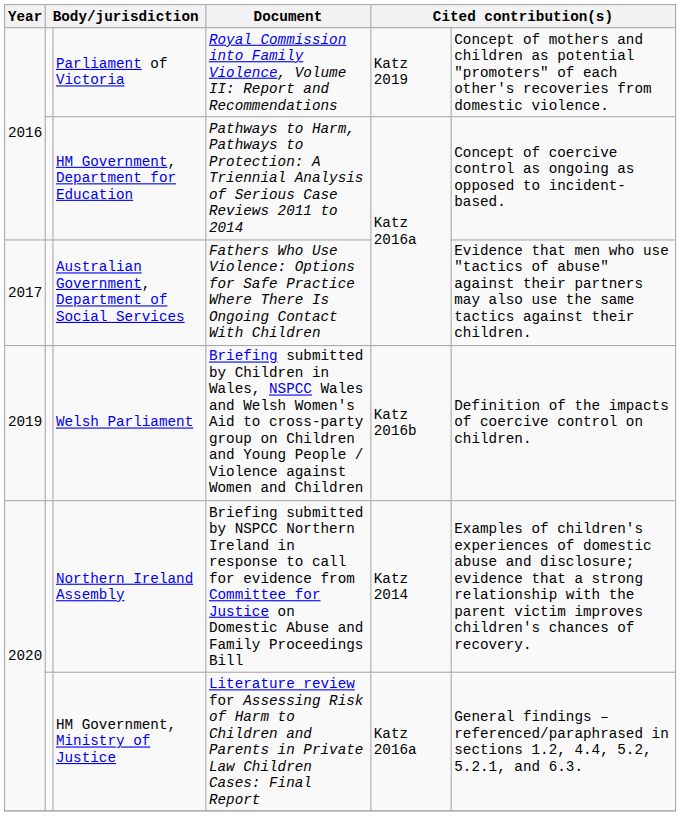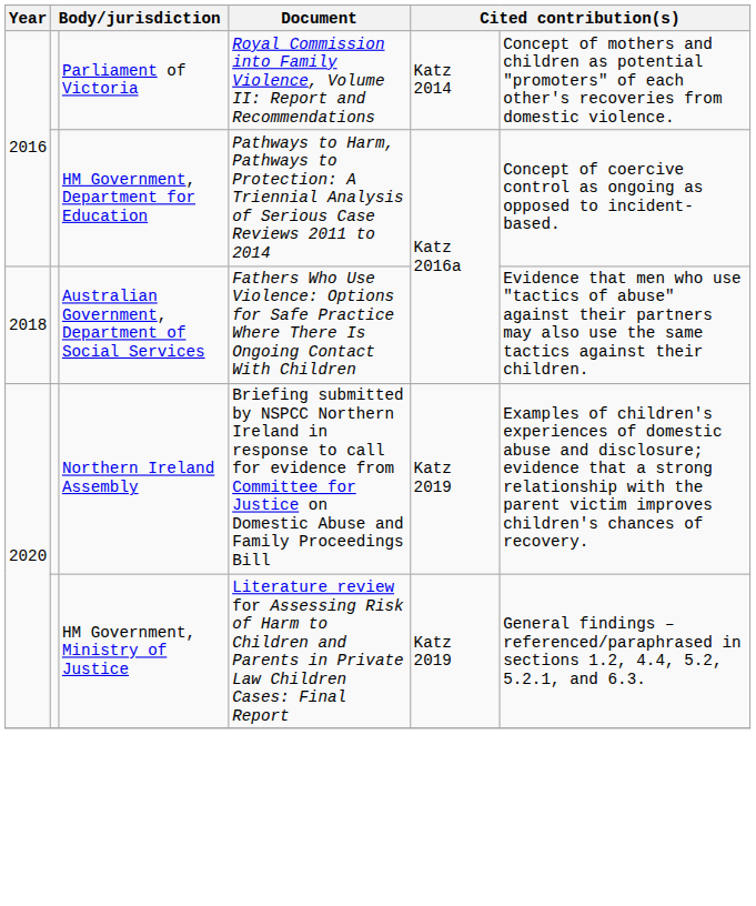 <table class="wikitable">
 <tr>
 <th>Year</th>
 <th colspan="2">Body/jurisdiction</th>
 <th>Document</th>
 <th colspan="2">Cited contribution(s)</th>
 </tr>
 <tr>
 <td rowspan="2">2016</td>
 <td></td>
 <td><a href='#'>Parliament</a> of <a href='#'>Victoria</a></td>
 <td><a href='#'><em>Royal Commission into Family Violence</em></a><em>, Volume II: Report and Recommendations</em></td>
-<td>Katz 2019</td>
+<td style="width: 12%">Katz 2014</td>
 <td>Concept of mothers and children as potential "promoters" of each other's recoveries from domestic violence.</td>
 </tr>
 <tr>
 <td></td>
 <td><a href='#'>HM Government</a>, <a href='#'>Department for Education</a></td>
 <td><em>Pathways to Harm, Pathways to Protection: A Triennial Analysis of Serious Case Reviews 2011 to 2014</em></td>
 <td rowspan="2">Katz 2016a</td>
 <td>Concept of coercive control as ongoing as opposed to incident-based.</td>
 </tr>
 <tr>
-<td>2017</td>
+<td>2018</td>
 <td></td>
 <td><a href='#'>Australian Government</a>, <a href='#'>Department of Social Services</a></td>
 <td><em>Fathers Who Use Violence: Options for Safe Practice Where There Is Ongoing Contact With Children</em></td>
 <td>Evidence that men who use "tactics of abuse" against their partners may also use the same tactics against their children.</td>
 </tr>
 <tr>
-<td>2019</td>
-<td></td>
-<td><a href='#'>Welsh Parliament</a></td>
-<td><a href='#'>Briefing</a> submitted by Children in Wales, <a href='#'>NSPCC</a> Wales and Welsh Women's Aid to cross-party group on Children and Young People / Violence against Women and Children</td>
-<td>Katz 2016b</td>
-<td>Definition of the impacts of coercive control on children.</td>
-</tr>
-<tr>
 <td rowspan="2">2020</td>
 <td></td>
 <td><a href='#'>Northern Ireland Assembly</a></td>
 <td>Briefing submitted by NSPCC Northern Ireland in response to call for evidence from <a href='#'>Committee for Justice</a> on Domestic Abuse and Family Proceedings Bill</td>
-<td style="width: 12%">Katz 2014</td>
+<td>Katz 2019</td>
 <td>Examples of children's experiences of domestic abuse and disclosure; evidence that a strong relationship with the parent victim improves children's chances of recovery.</td>
 </tr>
 <tr>
 <td></td>
 <td>HM Government, <a href='#'>Ministry of Justice</a></td>
 <td><a href='#'>Literature review</a> for <em>Assessing Risk of Harm to Children and Parents in Private Law Children Cases: Final Report</em></td>
-<td>Katz 2016a</td>
+<td>Katz 2019</td>
 <td>General findings – referenced/paraphrased in sections 1.2, 4.4, 5.2, 5.2.1, and 6.3.</td>
 </tr>
 <tr>
 </tr>
 </table>
